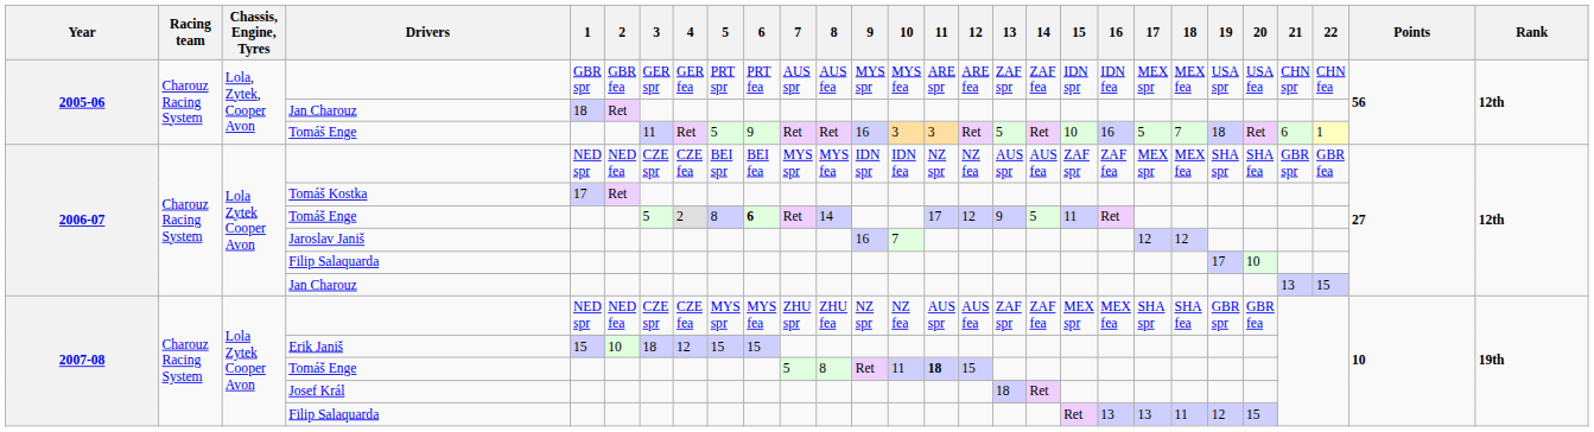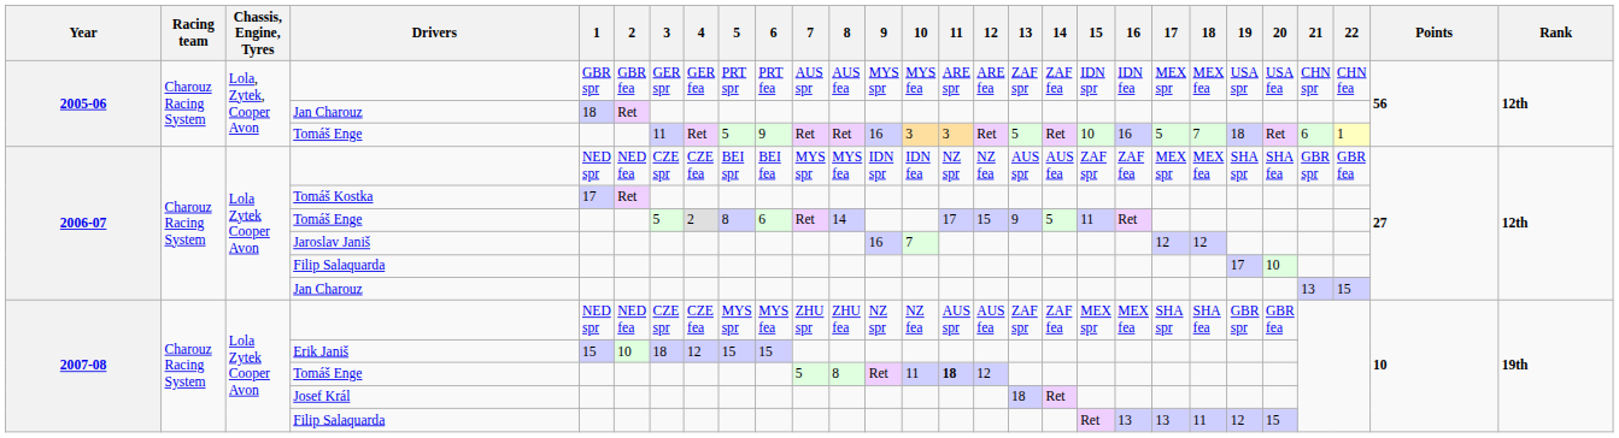 <table class="wikitable" style="font-size: 85%">
 <tr>
 <th>Year</th>
 <th width="4%">Racing<br>team</th>
 <th width="4%">Chassis,<br>Engine,<br>Tyres</th>
 <th>Drivers</th>
 <th width="2%">1</th>
 <th width="2%">2</th>
 <th width="2%">3</th>
 <th width="2%">4</th>
 <th width="2%">5</th>
 <th width="2%">6</th>
 <th width="2%">7</th>
 <th width="2%">8</th>
 <th width="2%">9</th>
 <th width="2%">10</th>
 <th width="2%">11</th>
 <th width="2%">12</th>
 <th width="2%">13</th>
 <th width="2%">14</th>
 <th width="2%">15</th>
 <th width="2%">16</th>
 <th width="2%">17</th>
 <th width="2%">18</th>
 <th width="2%">19</th>
 <th width="2%">20</th>
 <th width="2%">21</th>
 <th width="2%">22</th>
 <th>Points</th>
 <th>Rank</th>
 </tr>
 <tr>
 <th rowspan=3><a href='#'>2005-06</a></th>
 <td rowspan=3><a href='#'>Charouz Racing System</a></td>
 <td rowspan=3><a href='#'>Lola</a>,<br><a href='#'>Zytek</a>,<br><a href='#'>Cooper Avon</a></td>
 <td></td>
 <td><a href='#'>GBR spr</a></td>
 <td><a href='#'>GBR fea</a></td>
 <td><a href='#'>GER spr</a></td>
 <td><a href='#'>GER fea</a></td>
 <td><a href='#'>PRT spr</a></td>
 <td><a href='#'>PRT fea</a></td>
 <td><a href='#'>AUS spr</a></td>
 <td><a href='#'>AUS fea</a></td>
 <td><a href='#'>MYS spr</a></td>
 <td><a href='#'>MYS fea</a></td>
 <td><a href='#'>ARE spr</a></td>
 <td><a href='#'>ARE fea</a></td>
 <td><a href='#'>ZAF spr</a></td>
 <td><a href='#'>ZAF fea</a></td>
 <td><a href='#'>IDN spr</a></td>
 <td><a href='#'>IDN fea</a></td>
 <td><a href='#'>MEX spr</a></td>
 <td><a href='#'>MEX fea</a></td>
 <td><a href='#'>USA spr</a></td>
 <td><a href='#'>USA fea</a></td>
 <td><a href='#'>CHN spr</a></td>
 <td><a href='#'>CHN fea</a></td>
 <td rowspan=3><strong>56</strong></td>
 <td rowspan=3><strong>12th</strong></td>
 </tr>
 <tr>
 <td><a href='#'>Jan Charouz</a></td>
 <td style="background:#CFCFFF;">18</td>
 <td style="background:#EFCFFF;">Ret</td>
 <td></td>
 <td></td>
 <td></td>
 <td></td>
 <td></td>
 <td></td>
 <td></td>
 <td></td>
 <td></td>
 <td></td>
 <td></td>
 <td></td>
 <td></td>
 <td></td>
 <td></td>
 <td></td>
 <td></td>
 <td></td>
 <td></td>
 <td></td>
 </tr>
 <tr>
 <td><a href='#'>Tomáš Enge</a></td>
 <td></td>
 <td></td>
 <td style="background:#CFCFFF;">11</td>
 <td style="background:#EFCFFF;">Ret</td>
 <td style="background:#DFFFDF;">5</td>
 <td style="background:#DFFFDF;">9</td>
 <td style="background:#EFCFFF;">Ret</td>
 <td style="background:#EFCFFF;">Ret</td>
 <td style="background:#CFCFFF;">16</td>
 <td style="background:#FFDF9F;">3</td>
 <td style="background:#FFDF9F;">3</td>
 <td style="background:#EFCFFF;">Ret</td>
 <td style="background:#DFFFDF;">5</td>
 <td style="background:#EFCFFF;">Ret</td>
 <td style="background:#DFFFDF;">10</td>
 <td style="background:#CFCFFF;">16</td>
 <td style="background:#DFFFDF;">5</td>
 <td style="background:#DFFFDF;">7</td>
 <td style="background:#CFCFFF;">18</td>
 <td style="background:#EFCFFF;">Ret</td>
 <td style="background:#DFFFDF;">6</td>
 <td style="background:#FFFFBF;">1</td>
 </tr>
 <tr>
 <th rowspan=6><a href='#'>2006-07</a></th>
 <td rowspan=6><a href='#'>Charouz Racing System</a></td>
 <td rowspan=6><a href='#'>Lola</a><br><a href='#'>Zytek</a><br><a href='#'>Cooper Avon</a></td>
 <td></td>
 <td><a href='#'>NED spr</a></td>
 <td><a href='#'>NED fea</a></td>
 <td><a href='#'>CZE spr</a></td>
 <td><a href='#'>CZE fea</a></td>
 <td><a href='#'>BEI spr</a></td>
 <td><a href='#'>BEI fea</a></td>
 <td><a href='#'>MYS spr</a></td>
 <td><a href='#'>MYS fea</a></td>
 <td><a href='#'>IDN spr</a></td>
 <td><a href='#'>IDN fea</a></td>
 <td><a href='#'>NZ spr</a></td>
 <td><a href='#'>NZ fea</a></td>
 <td><a href='#'>AUS spr</a></td>
 <td><a href='#'>AUS fea</a></td>
 <td><a href='#'>ZAF spr</a></td>
 <td><a href='#'>ZAF fea</a></td>
 <td><a href='#'>MEX spr</a></td>
 <td><a href='#'>MEX fea</a></td>
 <td><a href='#'>SHA spr</a></td>
 <td><a href='#'>SHA fea</a></td>
 <td><a href='#'>GBR spr</a></td>
 <td><a href='#'>GBR fea</a></td>
 <td rowspan=6><strong>27</strong></td>
 <td rowspan=6><strong>12th</strong></td>
 </tr>
 <tr>
 <td><a href='#'>Tomáš Kostka</a></td>
 <td style="background:#CFCFFF;">17</td>
 <td style="background:#EFCFFF;">Ret</td>
 <td></td>
 <td></td>
 <td></td>
 <td></td>
 <td></td>
 <td></td>
 <td></td>
 <td></td>
 <td></td>
 <td></td>
 <td></td>
 <td></td>
 <td></td>
 <td></td>
 <td></td>
 <td></td>
 <td></td>
 <td></td>
 <td></td>
 <td></td>
 </tr>
 <tr>
 <td><a href='#'>Tomáš Enge</a></td>
 <td></td>
 <td></td>
 <td style="background:#DFFFDF;">5</td>
 <td style="background:#DFDFDF;">2</td>
 <td style="background:#CFCFFF;">8</td>
-<td style="background:#DFFFDF;"><strong>6</strong></td>
+<td style="background:#DFFFDF;">6</td>
 <td style="background:#EFCFFF;">Ret</td>
 <td style="background:#CFCFFF;">14</td>
 <td></td>
 <td></td>
 <td style="background:#CFCFFF;">17</td>
-<td style="background:#CFCFFF;">12</td>
+<td style="background:#CFCFFF;">15</td>
 <td style="background:#CFCFFF;">9</td>
 <td style="background:#DFFFDF;">5</td>
 <td style="background:#CFCFFF;">11</td>
 <td style="background:#EFCFFF;">Ret</td>
 <td></td>
 <td></td>
 <td></td>
 <td></td>
 <td></td>
 <td></td>
 </tr>
 <tr>
 <td><a href='#'>Jaroslav Janiš</a></td>
 <td></td>
 <td></td>
 <td></td>
 <td></td>
 <td></td>
 <td></td>
 <td></td>
 <td></td>
 <td style="background:#CFCFFF;">16</td>
 <td style="background:#DFFFDF;">7</td>
 <td></td>
 <td></td>
 <td></td>
 <td></td>
 <td></td>
 <td></td>
 <td style="background:#CFCFFF;">12</td>
 <td style="background:#CFCFFF;">12</td>
 <td></td>
 <td></td>
 <td></td>
 <td></td>
 </tr>
 <tr>
 <td><a href='#'>Filip Salaquarda</a></td>
 <td></td>
 <td></td>
 <td></td>
 <td></td>
 <td></td>
 <td></td>
 <td></td>
 <td></td>
 <td></td>
 <td></td>
 <td></td>
 <td></td>
 <td></td>
 <td></td>
 <td></td>
 <td></td>
 <td></td>
 <td></td>
 <td style="background:#CFCFFF;">17</td>
 <td style="background:#DFFFDF;">10</td>
 <td></td>
 <td></td>
 </tr>
 <tr>
 <td><a href='#'>Jan Charouz</a></td>
 <td></td>
 <td></td>
 <td></td>
 <td></td>
 <td></td>
 <td></td>
 <td></td>
 <td></td>
 <td></td>
 <td></td>
 <td></td>
 <td></td>
 <td></td>
 <td></td>
 <td></td>
 <td></td>
 <td></td>
 <td></td>
 <td></td>
 <td></td>
 <td style="background:#CFCFFF;">13</td>
 <td style="background:#CFCFFF;">15</td>
 </tr>
 <tr>
 <th rowspan=5><a href='#'>2007-08</a></th>
 <td rowspan=5><a href='#'>Charouz Racing System</a></td>
 <td rowspan=5><a href='#'>Lola</a><br><a href='#'>Zytek</a><br><a href='#'>Cooper Avon</a></td>
 <td></td>
 <td><a href='#'>NED spr</a></td>
 <td><a href='#'>NED fea</a></td>
 <td><a href='#'>CZE spr</a></td>
 <td><a href='#'>CZE fea</a></td>
 <td><a href='#'>MYS spr</a></td>
 <td><a href='#'>MYS fea</a></td>
 <td><a href='#'>ZHU spr</a></td>
 <td><a href='#'>ZHU fea</a></td>
 <td><a href='#'>NZ spr</a></td>
 <td><a href='#'>NZ fea</a></td>
 <td><a href='#'>AUS spr</a></td>
 <td><a href='#'>AUS fea</a></td>
 <td><a href='#'>ZAF spr</a></td>
 <td><a href='#'>ZAF fea</a></td>
 <td><a href='#'>MEX spr</a></td>
 <td><a href='#'>MEX fea</a></td>
 <td><a href='#'>SHA spr</a></td>
 <td><a href='#'>SHA fea</a></td>
 <td><a href='#'>GBR spr</a></td>
 <td><a href='#'>GBR fea</a></td>
 <td colspan=2 rowspan=5></td>
 <td rowspan=5><strong>10</strong></td>
 <td rowspan=5><strong>19th</strong></td>
 </tr>
 <tr>
 <td><a href='#'>Erik Janiš</a></td>
 <td style="background:#CFCFFF;">15</td>
 <td style="background:#DFFFDF;">10</td>
 <td style="background:#CFCFFF;">18</td>
 <td style="background:#CFCFFF;">12</td>
 <td style="background:#CFCFFF;">15</td>
 <td style="background:#CFCFFF;">15</td>
 <td></td>
 <td></td>
 <td></td>
 <td></td>
 <td></td>
 <td></td>
 <td></td>
 <td></td>
 <td></td>
 <td></td>
 <td></td>
 <td></td>
 <td></td>
 <td></td>
 </tr>
 <tr>
 <td><a href='#'>Tomáš Enge</a></td>
 <td></td>
 <td></td>
 <td></td>
 <td></td>
 <td></td>
 <td></td>
 <td style="background:#DFFFDF;">5</td>
 <td style="background:#DFFFDF;">8</td>
 <td style="background:#EFCFFF;">Ret</td>
 <td style="background:#CFCFFF;">11</td>
 <td style="background:#CFCFFF;"><strong>18</strong></td>
-<td style="background:#CFCFFF;">15</td>
+<td style="background:#CFCFFF;">12</td>
 <td></td>
 <td></td>
 <td></td>
 <td></td>
 <td></td>
 <td></td>
 <td></td>
 <td></td>
 </tr>
 <tr>
 <td><a href='#'>Josef Král</a></td>
 <td></td>
 <td></td>
 <td></td>
 <td></td>
 <td></td>
 <td></td>
 <td></td>
 <td></td>
 <td></td>
 <td></td>
 <td></td>
 <td></td>
 <td style="background:#CFCFFF;">18</td>
 <td style="background:#EFCFFF;">Ret</td>
 <td></td>
 <td></td>
 <td></td>
 <td></td>
 <td></td>
 <td></td>
 </tr>
 <tr>
 <td><a href='#'>Filip Salaquarda</a></td>
 <td></td>
 <td></td>
 <td></td>
 <td></td>
 <td></td>
 <td></td>
 <td></td>
 <td></td>
 <td></td>
 <td></td>
 <td></td>
 <td></td>
 <td></td>
 <td></td>
 <td style="background:#EFCFFF;">Ret</td>
 <td style="background:#CFCFFF;">13</td>
 <td style="background:#CFCFFF;">13</td>
 <td style="background:#CFCFFF;">11</td>
 <td style="background:#CFCFFF;">12</td>
 <td style="background:#CFCFFF;">15</td>
 </tr>
 </table>
